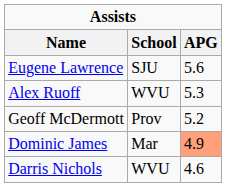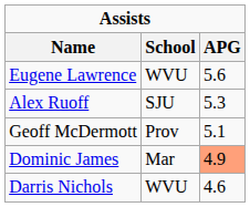 <table class="wikitable">
 <tr>
 <td colspan=3 style="text-align:center;"><strong>Assists</strong></td>
 </tr>
 <tr>
 <th>Name</th>
 <th>School</th>
 <th>APG</th>
 </tr>
 <tr>
 <td><a href='#'>Eugene Lawrence</a></td>
-<td>SJU</td>
+<td>WVU</td>
 <td>5.6</td>
 </tr>
 <tr>
 <td><a href='#'>Alex Ruoff</a></td>
-<td>WVU</td>
+<td>SJU</td>
 <td>5.3</td>
 </tr>
 <tr>
 <td>Geoff McDermott</td>
 <td>Prov</td>
-<td>5.2</td>
+<td>5.1</td>
 </tr>
 <tr>
 <td><a href='#'>Dominic James</a></td>
 <td>Mar</td>
 <td style="background: lightsalmon;">4.9</td>
 </tr>
 <tr>
 <td><a href='#'>Darris Nichols</a></td>
 <td>WVU</td>
 <td>4.6</td>
 </tr>
 </table>
